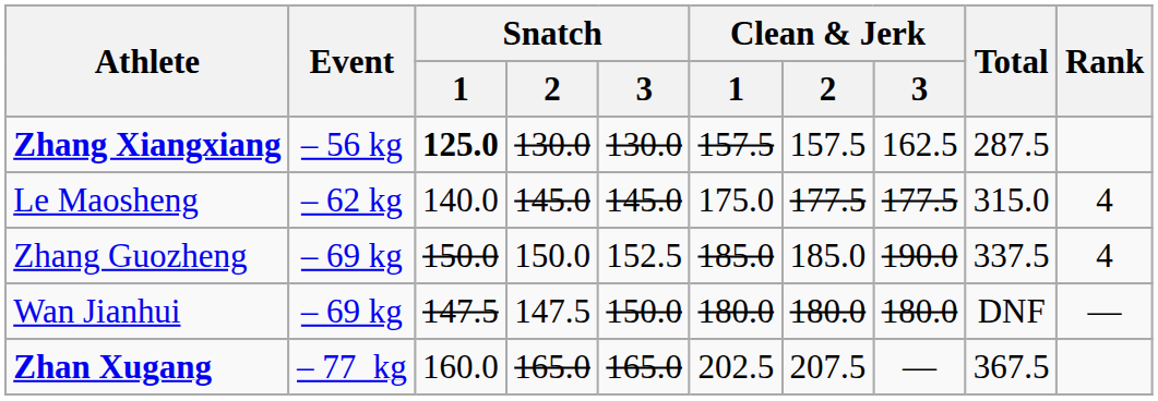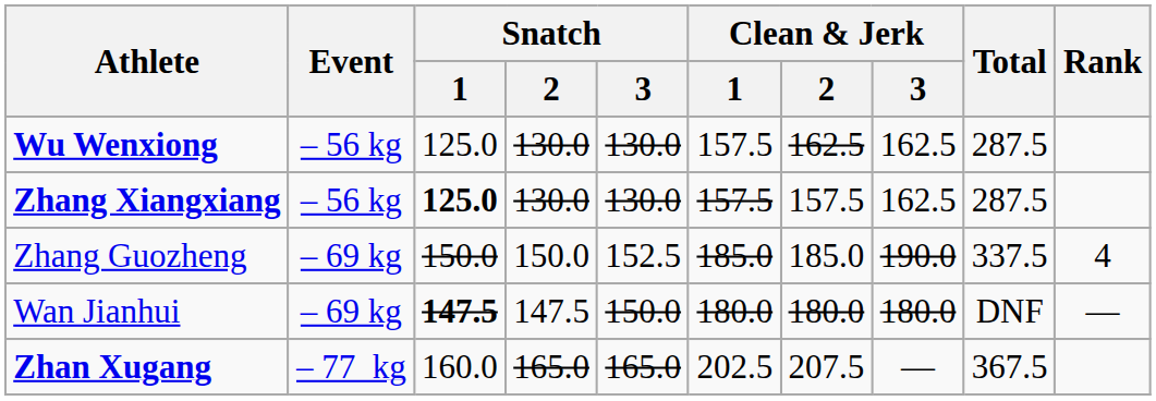 <table class=wikitable style="font-size:95%">
 <tr>
 <th rowspan="2">Athlete</th>
 <th rowspan="2">Event</th>
 <th colspan="3">Snatch</th>
 <th colspan="3">Clean & Jerk</th>
 <th rowspan="2">Total</th>
 <th rowspan="2">Rank</th>
 </tr>
 <tr>
 <th>1</th>
 <th>2</th>
 <th>3</th>
 <th>1</th>
 <th>2</th>
 <th>3</th>
 </tr>
 <tr>
+<td><strong><a href='#'>Wu Wenxiong</a></strong></td>
+<td align=center><a href='#'>– 56 kg</a></td>
+<td align=center>125.0</td>
+<td align=center><s>130.0</s></td>
+<td align=center><s>130.0</s></td>
+<td align=center>157.5</td>
+<td align=center><s>162.5</s></td>
+<td align=center>162.5</td>
+<td align=center>287.5</td>
+<td align=center></td>
+</tr>
+<tr>
 <td><strong><a href='#'>Zhang Xiangxiang</a></strong></td>
 <td align=center><a href='#'>– 56 kg</a></td>
 <td align=center><strong>125.0</strong></td>
 <td align=center><s>130.0</s></td>
 <td align=center><s>130.0</s></td>
 <td align=center><s>157.5</s></td>
 <td align=center>157.5</td>
 <td align=center>162.5</td>
 <td align=center>287.5</td>
 <td align=center></td>
-</tr>
-<tr>
-<td><a href='#'>Le Maosheng</a></td>
-<td align=center><a href='#'>– 62 kg</a></td>
-<td align=center>140.0</td>
-<td align=center><s>145.0</s></td>
-<td align=center><s>145.0</s></td>
-<td align=center>175.0</td>
-<td align=center><s>177.5</s></td>
-<td align=center><s>177.5</s></td>
-<td align=center>315.0</td>
-<td align=center>4</td>
 </tr>
 <tr>
 <td><a href='#'>Zhang Guozheng</a></td>
 <td align=center><a href='#'>– 69 kg</a></td>
 <td align=center><s>150.0</s></td>
 <td align=center>150.0</td>
 <td align=center>152.5</td>
 <td align=center><s>185.0</s></td>
 <td align=center>185.0</td>
 <td align=center><s>190.0</s></td>
 <td align=center>337.5</td>
 <td align=center>4</td>
 </tr>
 <tr>
 <td><a href='#'>Wan Jianhui</a></td>
 <td align=center><a href='#'>– 69 kg</a></td>
-<td align=center><s>147.5</s></td>
+<td align=center><strong><s>147.5</s></strong></td>
 <td align=center>147.5</td>
 <td align=center><s>150.0</s></td>
 <td align=center><s>180.0</s></td>
 <td align=center><s>180.0</s></td>
 <td align=center><s>180.0</s></td>
 <td align=center>DNF</td>
 <td align=center>—</td>
 </tr>
 <tr>
 <td><strong><a href='#'>Zhan Xugang</a></strong></td>
 <td align=center><a href='#'>– 77  kg</a></td>
 <td align=center>160.0</td>
 <td align=center><s>165.0</s></td>
 <td align=center><s>165.0</s></td>
 <td align=center>202.5</td>
 <td align=center>207.5</td>
 <td align=center>—</td>
 <td align=center>367.5</td>
 <td align=center></td>
 </tr>
 </table>
